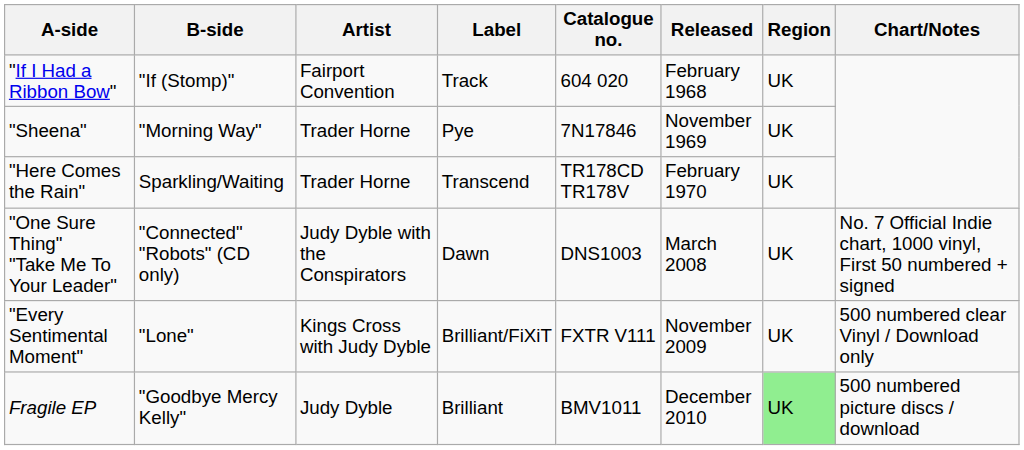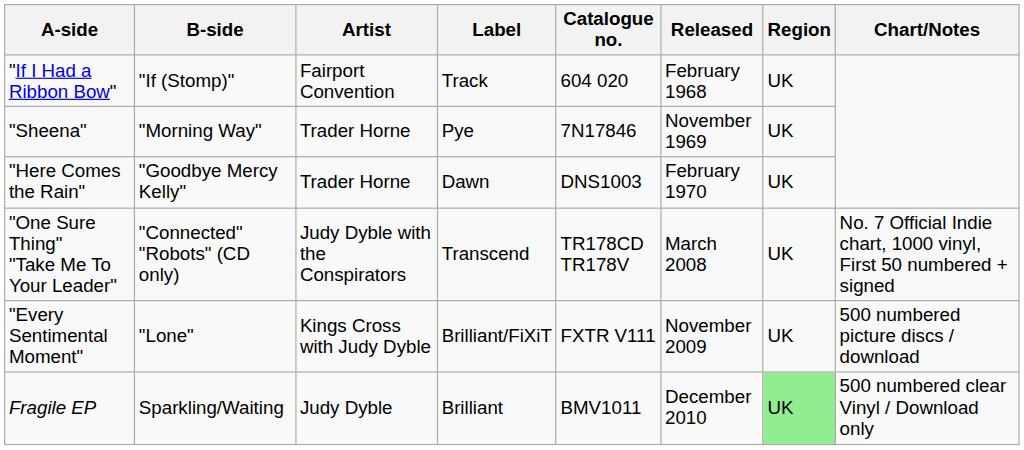 <table class=wikitable>
 <tr>
 <th>A-side</th>
 <th>B-side</th>
 <th>Artist</th>
 <th>Label</th>
 <th>Catalogue no.</th>
 <th>Released</th>
 <th>Region</th>
 <th>Chart/Notes</th>
 </tr>
 <tr>
 <td>"<a href='#'>If I Had a Ribbon Bow</a>"</td>
 <td>"If (Stomp)"</td>
 <td>Fairport Convention</td>
 <td>Track</td>
 <td>604 020</td>
 <td>February 1968</td>
 <td>UK</td>
 </tr>
 <tr>
 <td>"Sheena"</td>
 <td>"Morning Way"</td>
 <td>Trader Horne</td>
 <td>Pye</td>
 <td>7N17846</td>
 <td>November 1969</td>
 <td>UK</td>
 </tr>
 <tr>
 <td>"Here Comes the Rain"</td>
-<td>Sparkling/Waiting</td>
+<td>"Goodbye Mercy Kelly"</td>
 <td>Trader Horne</td>
-<td>Transcend</td>
-<td>TR178CD<br>TR178V</td>
+<td>Dawn</td>
+<td>DNS1003</td>
 <td>February 1970</td>
 <td>UK</td>
 </tr>
 <tr>
 <td>"One Sure Thing" <br> "Take Me To Your Leader"</td>
 <td>"Connected" <br> "Robots" (CD only)</td>
 <td>Judy Dyble with the Conspirators</td>
-<td>Dawn</td>
-<td>DNS1003</td>
+<td>Transcend</td>
+<td>TR178CD<br>TR178V</td>
 <td>March 2008</td>
 <td>UK</td>
 <td>No. 7 Official Indie chart, 1000 vinyl, First 50 numbered + signed</td>
 </tr>
 <tr>
 <td>"Every Sentimental Moment"</td>
 <td>"Lone"</td>
 <td>Kings Cross with Judy Dyble</td>
 <td>Brilliant/FiXiT</td>
 <td>FXTR V111</td>
 <td>November 2009</td>
 <td>UK</td>
-<td>500 numbered clear Vinyl / Download only</td>
+<td>500 numbered picture discs / download</td>
 </tr>
 <tr>
 <td><em>Fragile EP</em></td>
-<td>"Goodbye Mercy Kelly"</td>
+<td>Sparkling/Waiting</td>
 <td>Judy Dyble</td>
 <td>Brilliant</td>
 <td>BMV1011</td>
 <td>December 2010</td>
 <td style="background: lightgreen;">UK</td>
-<td>500 numbered picture discs / download</td>
+<td>500 numbered clear Vinyl / Download only</td>
 </tr>
 </table>
